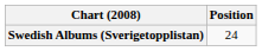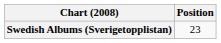 <table class="wikitable plainrowheaders" style="text-align:center">
 <tr>
 <th scope="col">Chart (2008)</th>
 <th scope="col">Position</th>
 </tr>
 <tr>
 <th scope="row">Swedish Albums (Sverigetopplistan)</th>
-<td>24</td>
+<td>23</td>
 </tr>
 </table>
